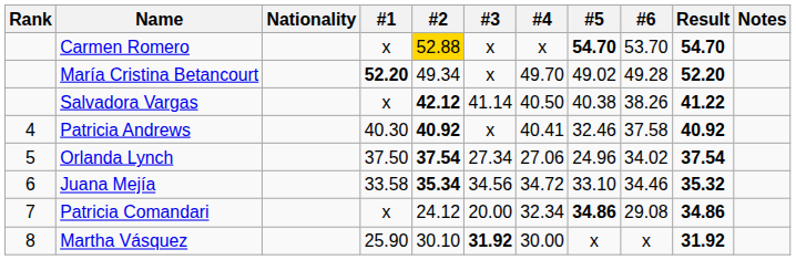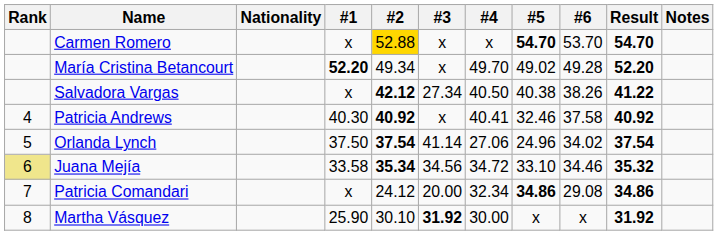 <table class="wikitable sortable" style="text-align:center;font-size:95%">
 <tr>
 <th>Rank</th>
 <th>Name</th>
 <th>Nationality</th>
 <th>#1</th>
 <th>#2</th>
 <th>#3</th>
 <th>#4</th>
 <th>#5</th>
 <th>#6</th>
 <th>Result</th>
 <th>Notes</th>
 </tr>
 <tr>
 <td></td>
 <td align=left><a href='#'>Carmen Romero</a></td>
 <td align=left></td>
 <td>x</td>
 <td style="background: gold;">52.88</td>
 <td>x</td>
 <td>x</td>
 <td><strong>54.70</strong></td>
 <td>53.70</td>
 <td><strong>54.70</strong></td>
 <td></td>
 </tr>
 <tr>
 <td></td>
 <td align=left><a href='#'>María Cristina Betancourt</a></td>
 <td align=left></td>
 <td><strong>52.20</strong></td>
 <td>49.34</td>
 <td>x</td>
 <td>49.70</td>
 <td>49.02</td>
 <td>49.28</td>
 <td><strong>52.20</strong></td>
 <td></td>
 </tr>
 <tr>
 <td></td>
 <td align=left><a href='#'>Salvadora Vargas</a></td>
 <td align=left></td>
 <td>x</td>
 <td><strong>42.12</strong></td>
-<td>41.14</td>
+<td>27.34</td>
 <td>40.50</td>
 <td>40.38</td>
 <td>38.26</td>
 <td><strong>41.22</strong></td>
 <td></td>
 </tr>
 <tr>
 <td>4</td>
 <td align=left><a href='#'>Patricia Andrews</a></td>
 <td align=left></td>
 <td>40.30</td>
 <td><strong>40.92</strong></td>
 <td>x</td>
 <td>40.41</td>
 <td>32.46</td>
 <td>37.58</td>
 <td><strong>40.92</strong></td>
 <td></td>
 </tr>
 <tr>
 <td>5</td>
 <td align=left><a href='#'>Orlanda Lynch</a></td>
 <td align=left></td>
 <td>37.50</td>
 <td><strong>37.54</strong></td>
-<td>27.34</td>
+<td>41.14</td>
 <td>27.06</td>
 <td>24.96</td>
 <td>34.02</td>
 <td><strong>37.54</strong></td>
 <td></td>
 </tr>
 <tr>
-<td>6</td>
+<td style="background: khaki;">6</td>
 <td align=left><a href='#'>Juana Mejía</a></td>
 <td align=left></td>
 <td>33.58</td>
 <td><strong>35.34</strong></td>
 <td>34.56</td>
 <td>34.72</td>
 <td>33.10</td>
 <td>34.46</td>
 <td><strong>35.32</strong></td>
 <td></td>
 </tr>
 <tr>
 <td>7</td>
 <td align=left><a href='#'>Patricia Comandari</a></td>
 <td align=left></td>
 <td>x</td>
 <td>24.12</td>
 <td>20.00</td>
 <td>32.34</td>
 <td><strong>34.86</strong></td>
 <td>29.08</td>
 <td><strong>34.86</strong></td>
 <td></td>
 </tr>
 <tr>
 <td>8</td>
 <td align=left><a href='#'>Martha Vásquez</a></td>
 <td align=left></td>
 <td>25.90</td>
 <td>30.10</td>
 <td><strong>31.92</strong></td>
 <td>30.00</td>
 <td>x</td>
 <td>x</td>
 <td><strong>31.92</strong></td>
 <td></td>
 </tr>
 </table>
